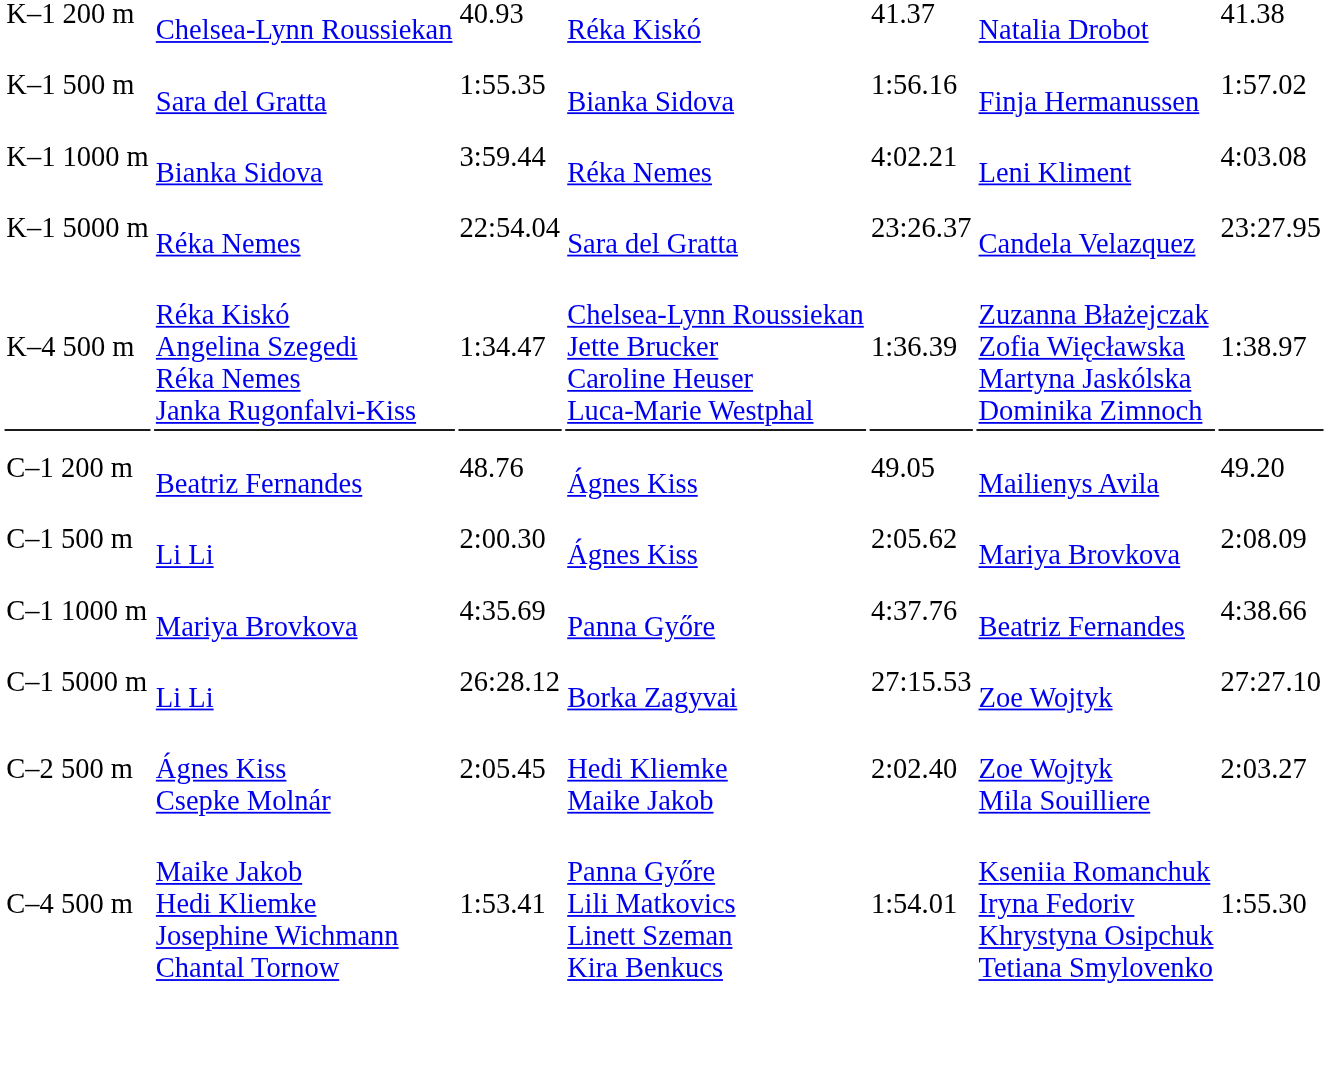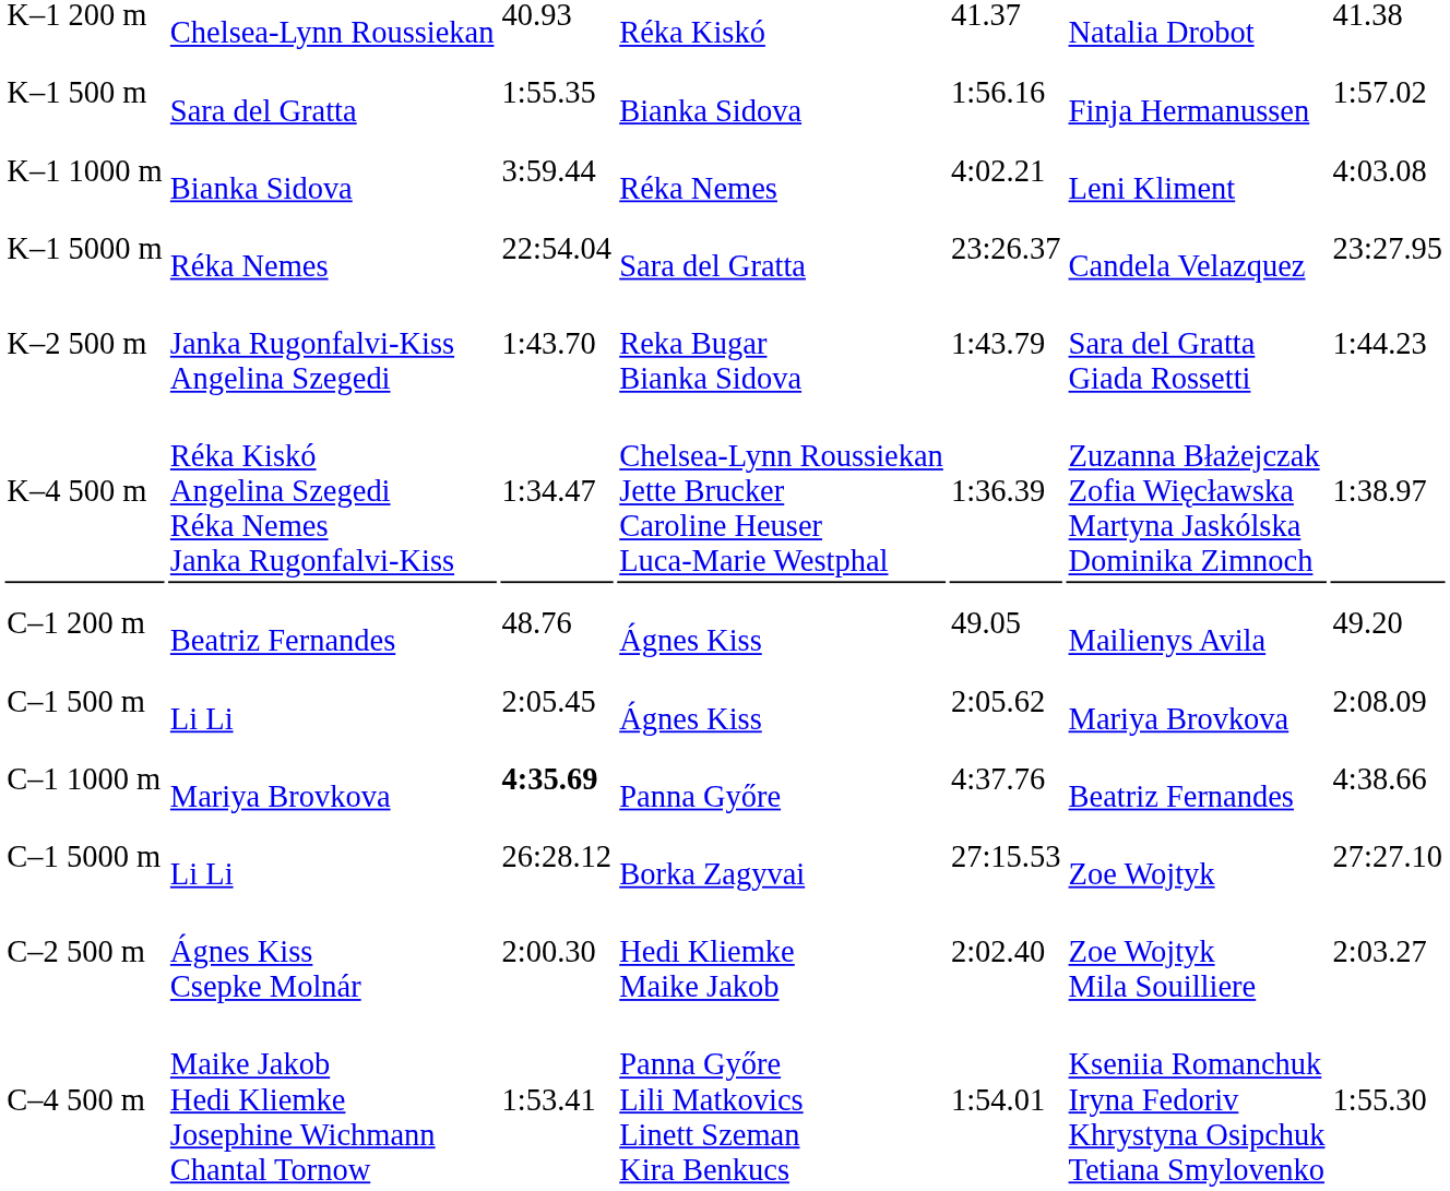 <table>
 <tr>
 <td>K–1 200 m</td>
 <td><br><a href='#'>Chelsea-Lynn Roussiekan</a></td>
 <td>40.93</td>
 <td><br><a href='#'>Réka Kiskó</a></td>
 <td>41.37</td>
 <td><br><a href='#'>Natalia Drobot</a></td>
 <td>41.38</td>
 </tr>
 <tr>
 <td>K–1 500 m</td>
 <td><br><a href='#'>Sara del Gratta</a></td>
 <td>1:55.35</td>
 <td><br><a href='#'>Bianka Sidova</a></td>
 <td>1:56.16</td>
 <td><br><a href='#'>Finja Hermanussen</a></td>
 <td>1:57.02</td>
 </tr>
 <tr>
 <td>K–1 1000 m</td>
 <td><br><a href='#'>Bianka Sidova</a></td>
 <td>3:59.44</td>
 <td><br><a href='#'>Réka Nemes</a></td>
 <td>4:02.21</td>
 <td><br><a href='#'>Leni Kliment</a></td>
 <td>4:03.08</td>
 </tr>
 <tr>
 <td>K–1 5000 m</td>
 <td><br><a href='#'>Réka Nemes</a></td>
 <td>22:54.04</td>
 <td><br><a href='#'>Sara del Gratta</a></td>
 <td>23:26.37</td>
 <td><br><a href='#'>Candela Velazquez</a></td>
 <td>23:27.95</td>
 </tr>
 <tr>
+<td>K–2 500 m</td>
+<td><br><a href='#'>Janka Rugonfalvi-Kiss</a><br><a href='#'>Angelina Szegedi</a></td>
+<td>1:43.70</td>
+<td><br><a href='#'>Reka Bugar</a><br><a href='#'>Bianka Sidova</a></td>
+<td>1:43.79</td>
+<td><br><a href='#'>Sara del Gratta</a><br><a href='#'>Giada Rossetti</a></td>
+<td>1:44.23</td>
+</tr>
+<tr>
 <td style="border-bottom:1px solid black">K–4 500 m</td>
 <td style="border-bottom:1px solid black"><br><a href='#'>Réka Kiskó</a><br><a href='#'>Angelina Szegedi</a><br><a href='#'>Réka Nemes</a><br><a href='#'>Janka Rugonfalvi-Kiss</a></td>
 <td style="border-bottom:1px solid black">1:34.47</td>
 <td style="border-bottom:1px solid black"><br><a href='#'>Chelsea-Lynn Roussiekan</a><br><a href='#'>Jette Brucker</a><br><a href='#'>Caroline Heuser</a><br><a href='#'>Luca-Marie Westphal</a></td>
 <td style="border-bottom:1px solid black">1:36.39</td>
 <td style="border-bottom:1px solid black"><br><a href='#'>Zuzanna Błażejczak</a><br><a href='#'>Zofia Więcławska</a><br><a href='#'>Martyna Jaskólska</a><br><a href='#'>Dominika Zimnoch</a></td>
 <td style="border-bottom:1px solid black">1:38.97</td>
 </tr>
 <tr>
 <td>C–1 200 m</td>
 <td><br><a href='#'>Beatriz Fernandes</a></td>
 <td>48.76</td>
 <td><br><a href='#'>Ágnes Kiss</a></td>
 <td>49.05</td>
 <td><br><a href='#'>Mailienys Avila</a></td>
 <td>49.20</td>
 </tr>
 <tr>
 <td>C–1 500 m</td>
 <td><br><a href='#'>Li Li</a></td>
-<td>2:00.30</td>
+<td>2:05.45</td>
 <td><br><a href='#'>Ágnes Kiss</a></td>
 <td>2:05.62</td>
 <td><br><a href='#'>Mariya Brovkova</a></td>
 <td>2:08.09</td>
 </tr>
 <tr>
 <td>C–1 1000 m</td>
 <td><br><a href='#'>Mariya Brovkova</a></td>
-<td>4:35.69</td>
+<td><strong>4:35.69</strong></td>
 <td><br><a href='#'>Panna Győre</a></td>
 <td>4:37.76</td>
 <td><br><a href='#'>Beatriz Fernandes</a></td>
 <td>4:38.66</td>
 </tr>
 <tr>
 <td>C–1 5000 m</td>
 <td><br><a href='#'>Li Li</a></td>
 <td>26:28.12</td>
 <td><br><a href='#'>Borka Zagyvai</a></td>
 <td>27:15.53</td>
 <td><br><a href='#'>Zoe Wojtyk</a></td>
 <td>27:27.10</td>
 </tr>
 <tr>
 <td>C–2 500 m</td>
 <td><br><a href='#'>Ágnes Kiss</a><br><a href='#'>Csepke Molnár</a></td>
-<td>2:05.45</td>
+<td>2:00.30</td>
 <td><br><a href='#'>Hedi Kliemke</a><br><a href='#'>Maike Jakob</a></td>
 <td>2:02.40</td>
 <td><br><a href='#'>Zoe Wojtyk</a><br><a href='#'>Mila Souilliere</a></td>
 <td>2:03.27</td>
 </tr>
 <tr>
 <td>C–4 500 m</td>
 <td><br><a href='#'>Maike Jakob</a><br><a href='#'>Hedi Kliemke</a><br><a href='#'>Josephine Wichmann</a><br><a href='#'>Chantal Tornow</a></td>
 <td>1:53.41</td>
 <td><br><a href='#'>Panna Győre</a><br><a href='#'>Lili Matkovics</a><br><a href='#'>Linett Szeman</a><br><a href='#'>Kira Benkucs</a></td>
 <td>1:54.01</td>
 <td><br><a href='#'>Kseniia Romanchuk</a><br><a href='#'>Iryna Fedoriv</a><br><a href='#'>Khrystyna Osipchuk</a><br><a href='#'>Tetiana Smylovenko</a></td>
 <td>1:55.30</td>
 </tr>
 </table>
